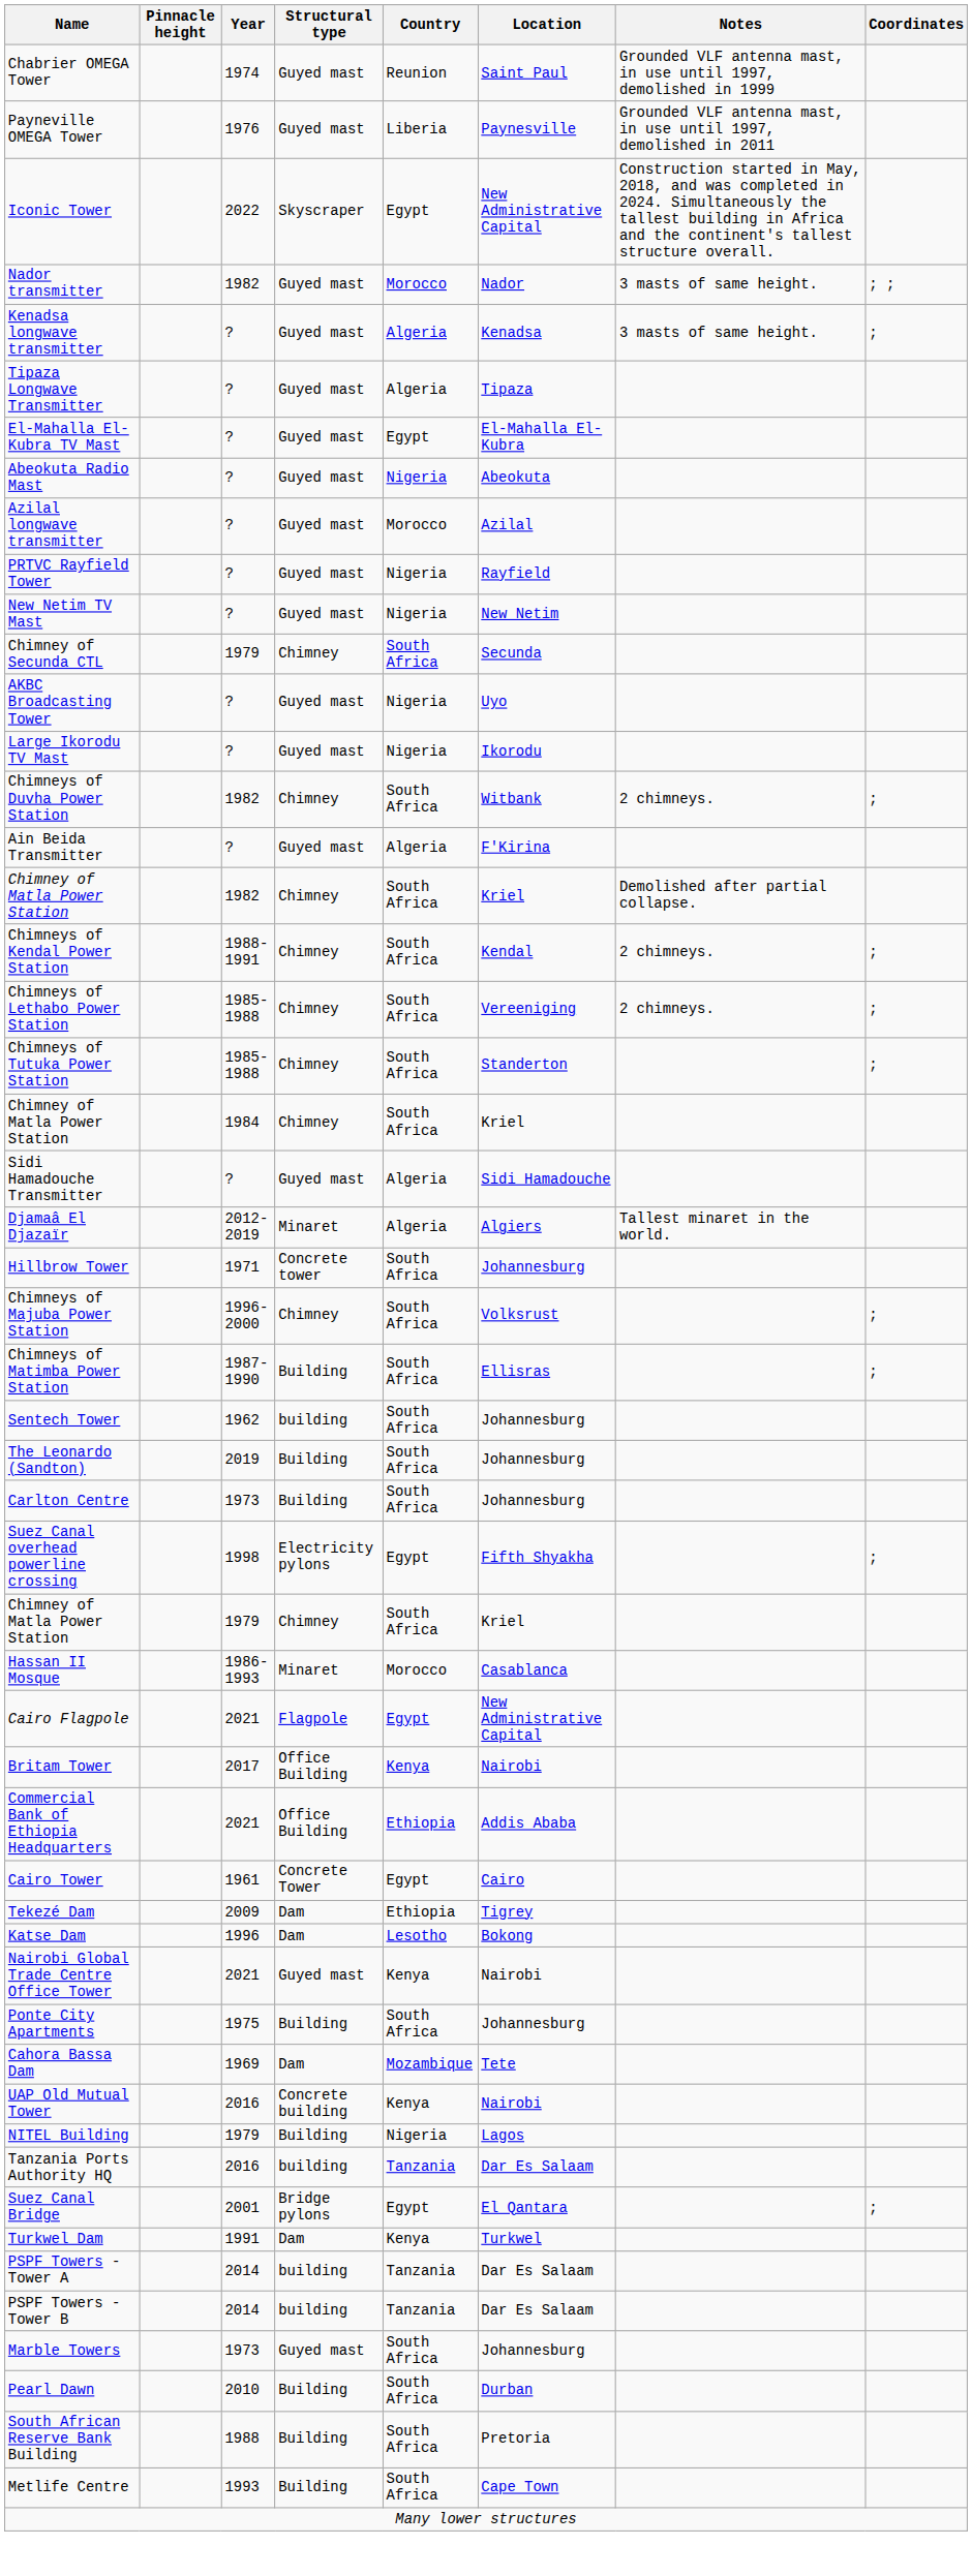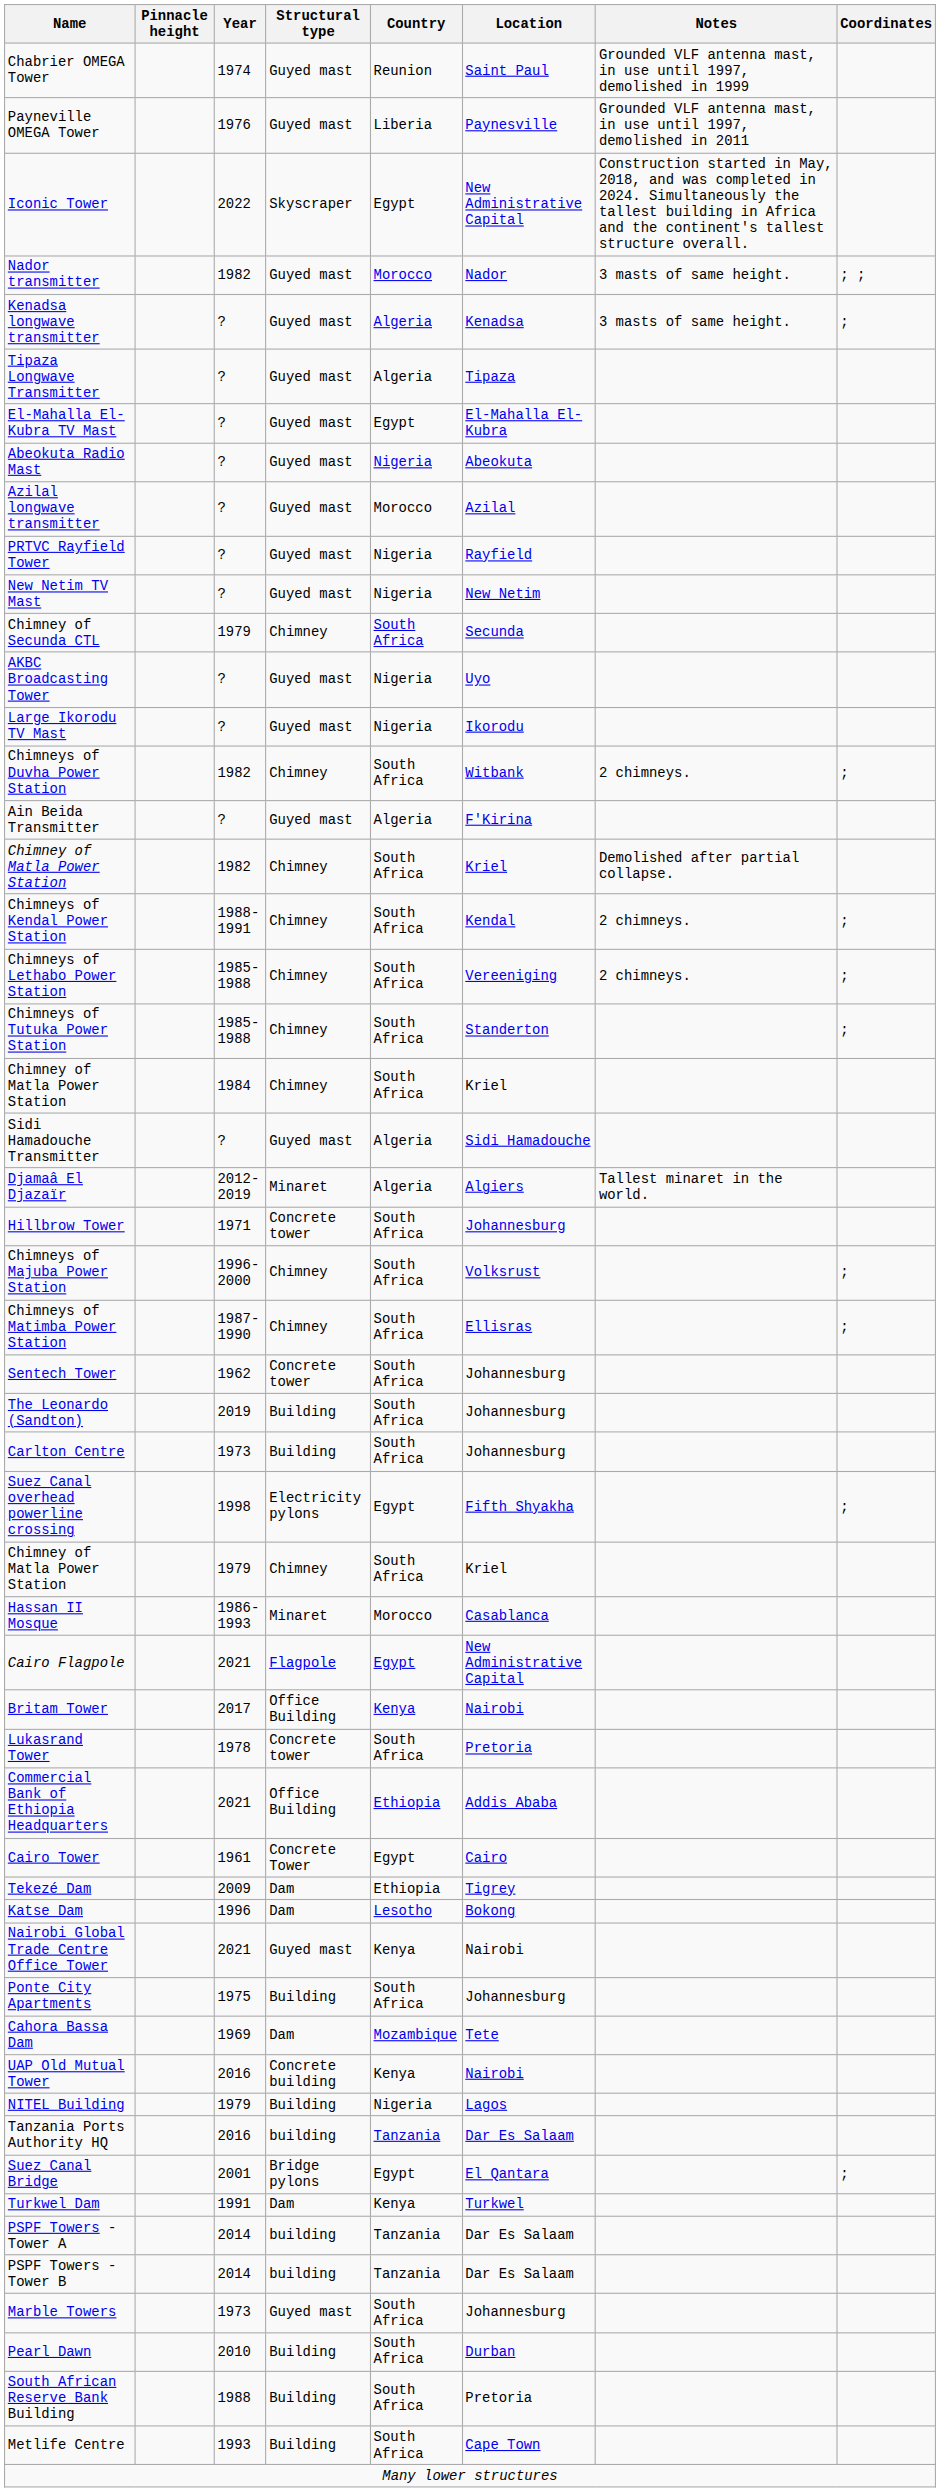 <table class="wikitable sortable">
 <tr>
 <th>Name</th>
 <th>Pinnacle height</th>
 <th>Year</th>
 <th>Structural type</th>
 <th>Country</th>
 <th>Location</th>
 <th>Notes</th>
 <th>Coordinates</th>
 </tr>
 <tr>
 <td>Chabrier OMEGA Tower</td>
 <td></td>
 <td>1974</td>
 <td>Guyed mast</td>
 <td>Reunion</td>
 <td><a href='#'>Saint Paul</a></td>
 <td>Grounded VLF antenna mast, in use until 1997, demolished in 1999</td>
 <td></td>
 </tr>
 <tr>
 <td>Payneville OMEGA Tower</td>
 <td></td>
 <td>1976</td>
 <td>Guyed mast</td>
 <td>Liberia</td>
 <td><a href='#'>Paynesville</a></td>
 <td>Grounded VLF antenna mast, in use until 1997, demolished in 2011</td>
 <td></td>
 </tr>
 <tr>
 <td><a href='#'>Iconic Tower</a></td>
 <td></td>
 <td>2022</td>
 <td>Skyscraper</td>
 <td>Egypt</td>
 <td><a href='#'>New Administrative Capital</a></td>
 <td>Construction started in May, 2018, and was completed in 2024. Simultaneously the tallest building in Africa and the continent's tallest structure overall.</td>
 <td></td>
 </tr>
 <tr>
 <td><a href='#'>Nador transmitter</a></td>
 <td></td>
 <td>1982</td>
 <td>Guyed mast</td>
 <td><a href='#'>Morocco</a></td>
 <td><a href='#'>Nador</a></td>
 <td>3 masts of same height.</td>
 <td> ;  ; </td>
 </tr>
 <tr>
 <td><a href='#'>Kenadsa longwave transmitter</a></td>
 <td></td>
 <td>?</td>
 <td>Guyed mast</td>
 <td><a href='#'>Algeria</a></td>
 <td><a href='#'>Kenadsa</a></td>
 <td>3 masts of same height.</td>
 <td> ;   </td>
 </tr>
 <tr>
 <td><a href='#'>Tipaza Longwave Transmitter</a></td>
 <td></td>
 <td>?</td>
 <td>Guyed mast</td>
 <td>Algeria</td>
 <td><a href='#'>Tipaza</a></td>
 <td></td>
 <td></td>
 </tr>
 <tr>
 <td><a href='#'>El-Mahalla El-Kubra TV Mast</a></td>
 <td></td>
 <td>?</td>
 <td>Guyed mast</td>
 <td>Egypt</td>
 <td><a href='#'>El-Mahalla El-Kubra</a></td>
 <td></td>
 <td></td>
 </tr>
 <tr>
 <td><a href='#'>Abeokuta Radio Mast</a></td>
 <td></td>
 <td>?</td>
 <td>Guyed mast</td>
 <td><a href='#'>Nigeria</a></td>
 <td><a href='#'>Abeokuta</a></td>
 <td></td>
 <td></td>
 </tr>
 <tr>
 <td><a href='#'>Azilal longwave transmitter</a></td>
 <td></td>
 <td>?</td>
 <td>Guyed mast</td>
 <td>Morocco</td>
 <td><a href='#'>Azilal</a></td>
 <td></td>
 <td></td>
 </tr>
 <tr>
 <td><a href='#'>PRTVC Rayfield Tower</a></td>
 <td></td>
 <td>?</td>
 <td>Guyed mast</td>
 <td>Nigeria</td>
 <td><a href='#'>Rayfield</a></td>
 <td></td>
 <td></td>
 </tr>
 <tr>
 <td><a href='#'>New Netim TV Mast</a></td>
 <td></td>
 <td>?</td>
 <td>Guyed mast</td>
 <td>Nigeria</td>
 <td><a href='#'>New Netim</a></td>
 <td></td>
 <td></td>
 </tr>
 <tr>
 <td>Chimney of <a href='#'>Secunda CTL</a></td>
 <td></td>
 <td>1979</td>
 <td>Chimney</td>
 <td><a href='#'>South Africa</a></td>
 <td><a href='#'>Secunda</a></td>
 <td></td>
 <td></td>
 </tr>
 <tr>
 <td><a href='#'>AKBC Broadcasting Tower</a></td>
 <td></td>
 <td>?</td>
 <td>Guyed mast</td>
 <td>Nigeria</td>
 <td><a href='#'>Uyo</a></td>
 <td></td>
 <td></td>
 </tr>
 <tr>
 <td><a href='#'>Large Ikorodu TV Mast</a></td>
 <td></td>
 <td>?</td>
 <td>Guyed mast</td>
 <td>Nigeria</td>
 <td><a href='#'>Ikorodu</a></td>
 <td></td>
 <td></td>
 </tr>
 <tr>
 <td>Chimneys of <a href='#'>Duvha Power Station</a></td>
 <td></td>
 <td>1982</td>
 <td>Chimney</td>
 <td>South Africa</td>
 <td><a href='#'>Witbank</a></td>
 <td>2 chimneys.</td>
 <td> ;  </td>
 </tr>
 <tr>
 <td>Ain Beida Transmitter</td>
 <td></td>
 <td>?</td>
 <td>Guyed mast</td>
 <td>Algeria</td>
 <td><a href='#'>F'Kirina</a></td>
 <td></td>
 <td></td>
 </tr>
 <tr>
 <td><em>Chimney of <a href='#'>Matla Power Station</a></em></td>
 <td></td>
 <td>1982</td>
 <td>Chimney</td>
 <td>South Africa</td>
 <td><a href='#'>Kriel</a></td>
 <td>Demolished after partial collapse.</td>
 <td></td>
 </tr>
 <tr>
 <td>Chimneys of <a href='#'>Kendal Power Station</a></td>
 <td></td>
 <td>1988-1991</td>
 <td>Chimney</td>
 <td>South Africa</td>
 <td><a href='#'>Kendal</a></td>
 <td>2 chimneys.</td>
 <td> ; </td>
 </tr>
 <tr>
 <td>Chimneys of <a href='#'>Lethabo Power Station</a></td>
 <td></td>
 <td>1985-1988</td>
 <td>Chimney</td>
 <td>South Africa</td>
 <td><a href='#'>Vereeniging</a></td>
 <td>2 chimneys.</td>
 <td> ; </td>
 </tr>
 <tr>
 <td>Chimneys of <a href='#'>Tutuka Power Station</a></td>
 <td></td>
 <td>1985-1988</td>
 <td>Chimney</td>
 <td>South Africa</td>
 <td><a href='#'>Standerton</a></td>
 <td></td>
 <td> ; </td>
 </tr>
 <tr>
 <td>Chimney of Matla Power Station</td>
 <td></td>
 <td>1984</td>
 <td>Chimney</td>
 <td>South Africa</td>
 <td>Kriel</td>
 <td></td>
 <td></td>
 </tr>
 <tr>
 <td>Sidi Hamadouche Transmitter</td>
 <td></td>
 <td>?</td>
 <td>Guyed mast</td>
 <td>Algeria</td>
 <td><a href='#'>Sidi Hamadouche</a></td>
 <td></td>
 <td></td>
 </tr>
 <tr>
 <td><a href='#'>Djamaâ El Djazaïr</a></td>
 <td></td>
 <td>2012-2019</td>
 <td>Minaret</td>
 <td>Algeria</td>
 <td><a href='#'>Algiers</a></td>
 <td>Tallest minaret in the world.</td>
 <td></td>
 </tr>
 <tr>
 <td><a href='#'>Hillbrow Tower</a></td>
 <td></td>
 <td>1971</td>
 <td>Concrete tower</td>
 <td>South Africa</td>
 <td><a href='#'>Johannesburg</a></td>
 <td></td>
 <td></td>
 </tr>
 <tr>
 <td>Chimneys of <a href='#'>Majuba Power Station</a></td>
 <td></td>
 <td>1996-2000</td>
 <td>Chimney</td>
 <td>South Africa</td>
 <td><a href='#'>Volksrust</a></td>
 <td></td>
 <td> ; </td>
 </tr>
 <tr>
 <td>Chimneys of <a href='#'>Matimba Power Station</a></td>
 <td></td>
 <td>1987-1990</td>
-<td>Building</td>
+<td>Chimney</td>
 <td>South Africa</td>
 <td><a href='#'>Ellisras</a></td>
 <td></td>
 <td> ; </td>
 </tr>
 <tr>
 <td><a href='#'>Sentech Tower</a></td>
 <td></td>
 <td>1962</td>
-<td>building</td>
+<td>Concrete tower</td>
 <td>South Africa</td>
 <td>Johannesburg</td>
 <td></td>
 <td></td>
 </tr>
 <tr>
 <td><a href='#'>The Leonardo (Sandton)</a></td>
 <td></td>
 <td>2019</td>
 <td>Building</td>
 <td>South Africa</td>
 <td>Johannesburg</td>
 <td></td>
 <td></td>
 </tr>
 <tr>
 <td><a href='#'>Carlton Centre</a></td>
 <td></td>
 <td>1973</td>
 <td>Building</td>
 <td>South Africa</td>
 <td>Johannesburg</td>
 <td></td>
 <td></td>
 </tr>
 <tr>
 <td><a href='#'>Suez Canal overhead powerline crossing</a></td>
 <td></td>
 <td>1998</td>
 <td>Electricity pylons</td>
 <td>Egypt</td>
 <td><a href='#'>Fifth Shyakha</a></td>
 <td></td>
 <td> ; </td>
 </tr>
 <tr>
 <td>Chimney of Matla Power Station</td>
 <td></td>
 <td>1979</td>
 <td>Chimney</td>
 <td>South Africa</td>
 <td>Kriel</td>
 <td></td>
 <td></td>
 </tr>
 <tr>
 <td><a href='#'>Hassan II Mosque</a></td>
 <td></td>
 <td>1986-1993</td>
 <td>Minaret</td>
 <td>Morocco</td>
 <td><a href='#'>Casablanca</a></td>
 <td></td>
 <td></td>
 </tr>
 <tr>
 <td><em>Cairo Flagpole</em></td>
 <td></td>
 <td>2021</td>
 <td><a href='#'>Flagpole</a></td>
 <td><a href='#'>Egypt</a></td>
 <td><a href='#'>New Administrative Capital</a></td>
 <td></td>
 <td></td>
 </tr>
 <tr>
 <td><a href='#'>Britam Tower</a></td>
 <td></td>
 <td>2017</td>
 <td>Office Building</td>
 <td><a href='#'>Kenya</a></td>
 <td><a href='#'>Nairobi</a></td>
+<td></td>
+<td></td>
+</tr>
+<tr>
+<td><a href='#'>Lukasrand Tower</a></td>
+<td></td>
+<td>1978</td>
+<td>Concrete tower</td>
+<td>South Africa</td>
+<td><a href='#'>Pretoria</a></td>
 <td></td>
 <td></td>
 </tr>
 <tr>
 <td><a href='#'>Commercial Bank of Ethiopia Headquarters</a></td>
 <td></td>
 <td>2021</td>
 <td>Office Building</td>
 <td><a href='#'>Ethiopia</a></td>
 <td><a href='#'>Addis Ababa</a></td>
 <td></td>
 <td></td>
 </tr>
 <tr>
 <td><a href='#'>Cairo Tower</a></td>
 <td></td>
 <td>1961</td>
 <td>Concrete Tower</td>
 <td>Egypt</td>
 <td><a href='#'>Cairo</a></td>
 <td></td>
 <td></td>
 </tr>
 <tr>
 <td><a href='#'>Tekezé Dam</a></td>
 <td></td>
 <td>2009</td>
 <td>Dam</td>
 <td>Ethiopia</td>
 <td><a href='#'>Tigrey</a></td>
 <td></td>
 <td></td>
 </tr>
 <tr>
 <td><a href='#'>Katse Dam</a></td>
 <td></td>
 <td>1996</td>
 <td>Dam</td>
 <td><a href='#'>Lesotho</a></td>
 <td><a href='#'>Bokong</a></td>
 <td></td>
 <td></td>
 </tr>
 <tr>
 <td><a href='#'>Nairobi Global Trade Centre Office Tower</a></td>
 <td></td>
 <td>2021</td>
 <td>Guyed mast</td>
 <td>Kenya</td>
 <td>Nairobi</td>
 <td></td>
 <td></td>
 </tr>
 <tr>
 <td><a href='#'>Ponte City Apartments</a></td>
 <td></td>
 <td>1975</td>
 <td>Building</td>
 <td>South Africa</td>
 <td>Johannesburg</td>
 <td></td>
 <td></td>
 </tr>
 <tr>
 <td><a href='#'>Cahora Bassa Dam</a></td>
 <td></td>
 <td>1969</td>
 <td>Dam</td>
 <td><a href='#'>Mozambique</a></td>
 <td><a href='#'>Tete</a></td>
 <td></td>
 <td></td>
 </tr>
 <tr>
 <td><a href='#'>UAP Old Mutual Tower</a></td>
 <td></td>
 <td>2016</td>
 <td>Concrete building</td>
 <td>Kenya</td>
 <td><a href='#'>Nairobi</a></td>
 <td></td>
 <td></td>
 </tr>
 <tr>
 <td><a href='#'>NITEL Building</a></td>
 <td></td>
 <td>1979</td>
 <td>Building</td>
 <td>Nigeria</td>
 <td><a href='#'>Lagos</a></td>
 <td></td>
 <td></td>
 </tr>
 <tr>
 <td>Tanzania Ports Authority HQ</td>
 <td></td>
 <td>2016</td>
 <td>building</td>
 <td><a href='#'>Tanzania</a></td>
 <td><a href='#'>Dar Es Salaam</a></td>
 <td></td>
 <td></td>
 </tr>
 <tr>
 <td><a href='#'>Suez Canal Bridge</a></td>
 <td></td>
 <td>2001</td>
 <td>Bridge pylons</td>
 <td>Egypt</td>
 <td><a href='#'>El Qantara</a></td>
 <td></td>
 <td> ; </td>
 </tr>
 <tr>
 <td><a href='#'>Turkwel Dam</a></td>
 <td></td>
 <td>1991</td>
 <td>Dam</td>
 <td>Kenya</td>
 <td><a href='#'>Turkwel</a></td>
 <td></td>
 <td></td>
 </tr>
 <tr>
 <td><a href='#'>PSPF Towers</a> - Tower A</td>
 <td></td>
 <td>2014</td>
 <td>building</td>
 <td>Tanzania</td>
 <td>Dar Es Salaam</td>
 <td></td>
 <td></td>
 </tr>
 <tr>
 <td>PSPF Towers - Tower B</td>
 <td></td>
 <td>2014</td>
 <td>building</td>
 <td>Tanzania</td>
 <td>Dar Es Salaam</td>
 <td></td>
 <td></td>
 </tr>
 <tr>
 <td><a href='#'>Marble Towers</a></td>
 <td></td>
 <td>1973</td>
 <td>Guyed mast</td>
 <td>South Africa</td>
 <td>Johannesburg</td>
 <td></td>
 <td></td>
 </tr>
 <tr>
 <td><a href='#'>Pearl Dawn</a></td>
 <td></td>
 <td>2010</td>
 <td>Building</td>
 <td>South Africa</td>
 <td><a href='#'>Durban</a></td>
 <td></td>
 <td></td>
 </tr>
 <tr>
 <td><a href='#'>South African Reserve Bank</a> Building</td>
 <td></td>
 <td>1988</td>
 <td>Building</td>
 <td>South Africa</td>
 <td>Pretoria</td>
 <td></td>
 <td></td>
 </tr>
 <tr>
 <td>Metlife Centre</td>
 <td></td>
 <td>1993</td>
 <td>Building</td>
 <td>South Africa</td>
 <td><a href='#'>Cape Town</a></td>
 <td></td>
 <td></td>
 </tr>
 <tr>
 <td colspan="8" style="text-align:center;"><em>Many lower structures</em></td>
 </tr>
 </table>
